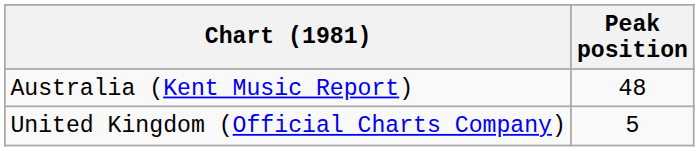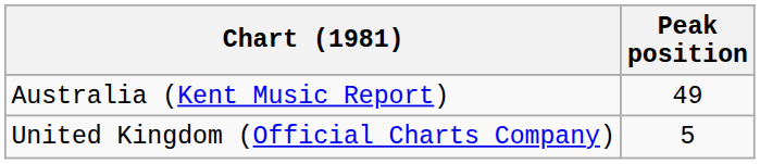 <table class="wikitable" border="1">
 <tr>
 <th align="left">Chart (1981)</th>
 <th align="left">Peak<br>position</th>
 </tr>
 <tr>
 <td>Australia (<a href='#'>Kent Music Report</a>)</td>
-<td style="text-align:center;">48</td>
+<td style="text-align:center;">49</td>
 </tr>
 <tr>
 <td align="left">United Kingdom (<a href='#'>Official Charts Company</a>)</td>
 <td style="text-align:center;">5</td>
 </tr>
 </table>
